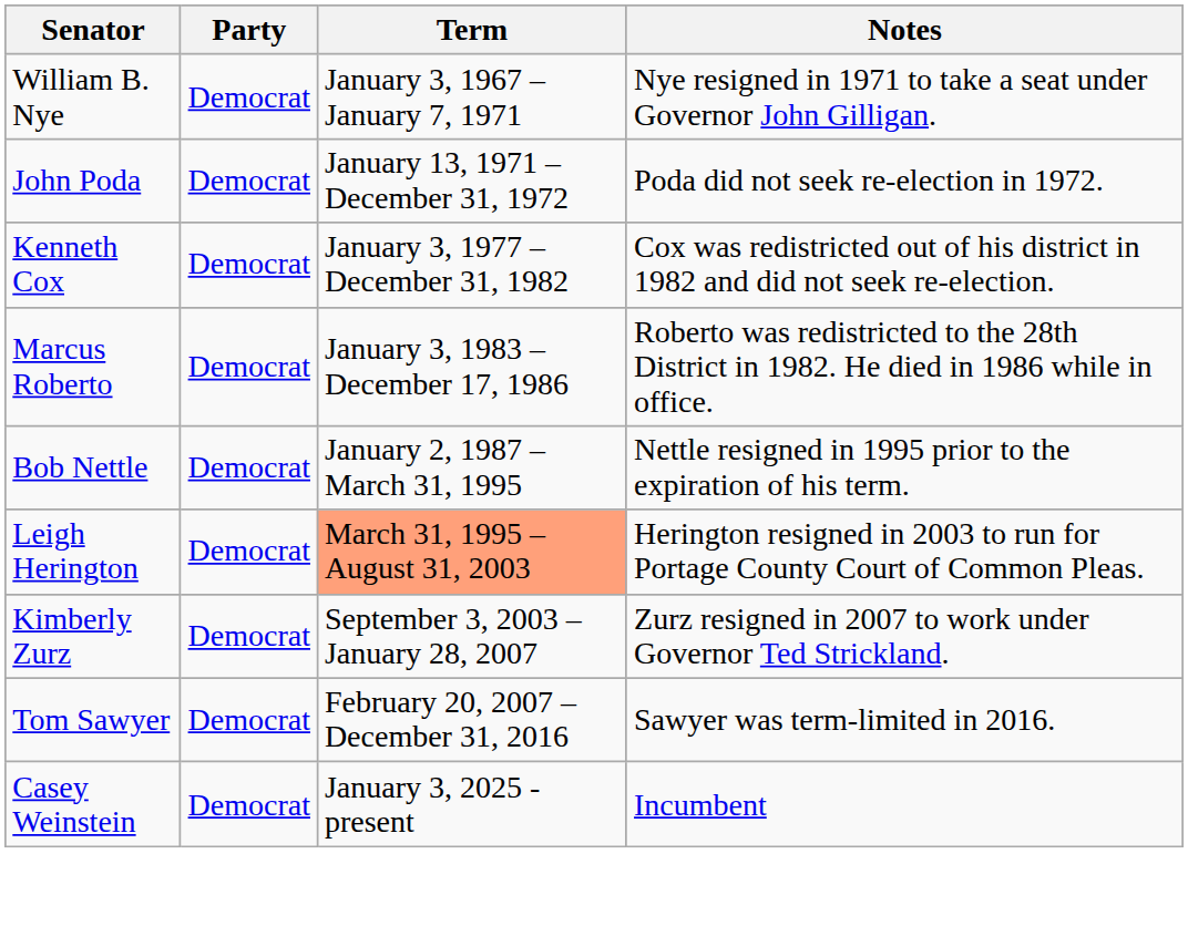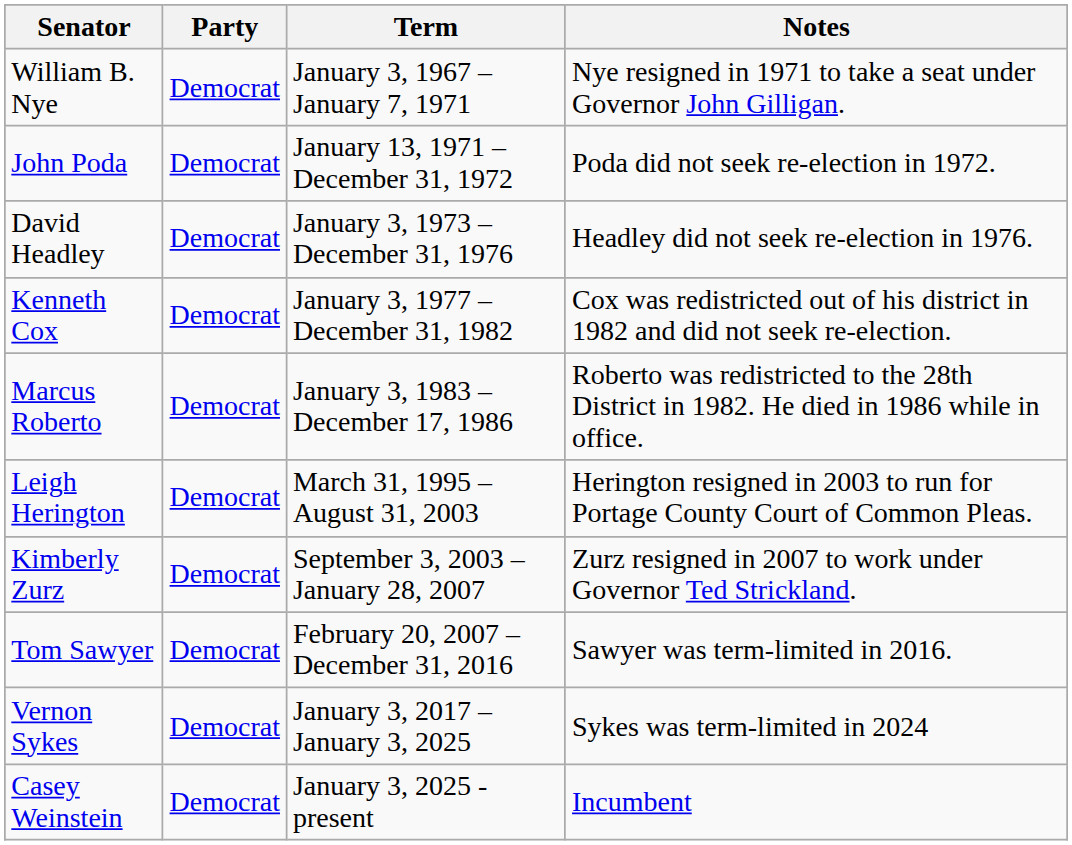 <table class=wikitable>
 <tr valign=bottom>
 <th>Senator</th>
 <th>Party</th>
 <th>Term</th>
 <th>Notes</th>
 </tr>
 <tr>
 <td>William B. Nye</td>
 <td><a href='#'>Democrat</a></td>
 <td>January 3, 1967 – January 7, 1971</td>
 <td>Nye resigned in 1971 to take a seat under Governor <a href='#'>John Gilligan</a>.</td>
 </tr>
 <tr>
 <td><a href='#'>John Poda</a></td>
 <td><a href='#'>Democrat</a></td>
 <td>January 13, 1971 – December 31, 1972</td>
 <td>Poda did not seek re-election in 1972.</td>
 </tr>
 <tr>
+<td>David Headley</td>
+<td><a href='#'>Democrat</a></td>
+<td>January 3, 1973 – December 31, 1976</td>
+<td>Headley did not seek re-election in 1976.</td>
+</tr>
+<tr>
 <td><a href='#'>Kenneth Cox</a></td>
 <td><a href='#'>Democrat</a></td>
 <td>January 3, 1977 – December 31, 1982</td>
 <td>Cox was redistricted out of his district in 1982 and did not seek re-election.</td>
 </tr>
 <tr>
 <td><a href='#'>Marcus Roberto</a></td>
 <td><a href='#'>Democrat</a></td>
 <td>January 3, 1983 – December 17, 1986</td>
 <td>Roberto was redistricted to the 28th District in 1982. He died in 1986 while in office.</td>
 </tr>
 <tr>
-<td><a href='#'>Bob Nettle</a></td>
-<td><a href='#'>Democrat</a></td>
-<td>January 2, 1987 – March 31, 1995</td>
-<td>Nettle resigned in 1995 prior to the expiration of his term.</td>
-</tr>
-<tr>
 <td><a href='#'>Leigh Herington</a></td>
 <td><a href='#'>Democrat</a></td>
-<td style="background: lightsalmon;">March 31, 1995 – August 31, 2003</td>
+<td>March 31, 1995 – August 31, 2003</td>
 <td>Herington resigned in 2003 to run for Portage County Court of Common Pleas.</td>
 </tr>
 <tr>
 <td><a href='#'>Kimberly Zurz</a></td>
 <td><a href='#'>Democrat</a></td>
 <td>September 3, 2003 – January 28, 2007</td>
 <td>Zurz resigned in 2007 to work under Governor <a href='#'>Ted Strickland</a>.</td>
 </tr>
 <tr>
 <td><a href='#'>Tom Sawyer</a></td>
 <td><a href='#'>Democrat</a></td>
 <td>February 20, 2007 – December 31, 2016</td>
 <td>Sawyer was term-limited in 2016.</td>
 </tr>
 <tr>
+<td><a href='#'>Vernon Sykes</a></td>
+<td><a href='#'>Democrat</a></td>
+<td>January 3, 2017 – January 3, 2025</td>
+<td>Sykes was term-limited in 2024</td>
+</tr>
+<tr>
 <td><a href='#'>Casey Weinstein</a></td>
 <td><a href='#'>Democrat</a></td>
 <td>January 3, 2025 - present</td>
 <td><a href='#'>Incumbent</a></td>
 </tr>
 </table>
